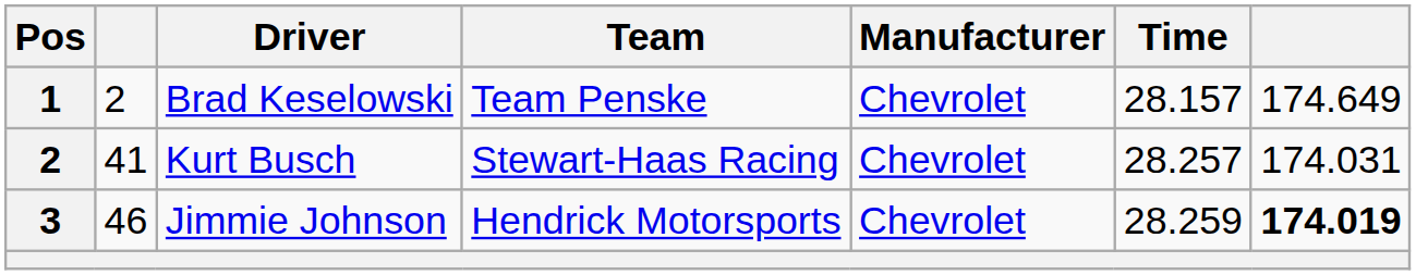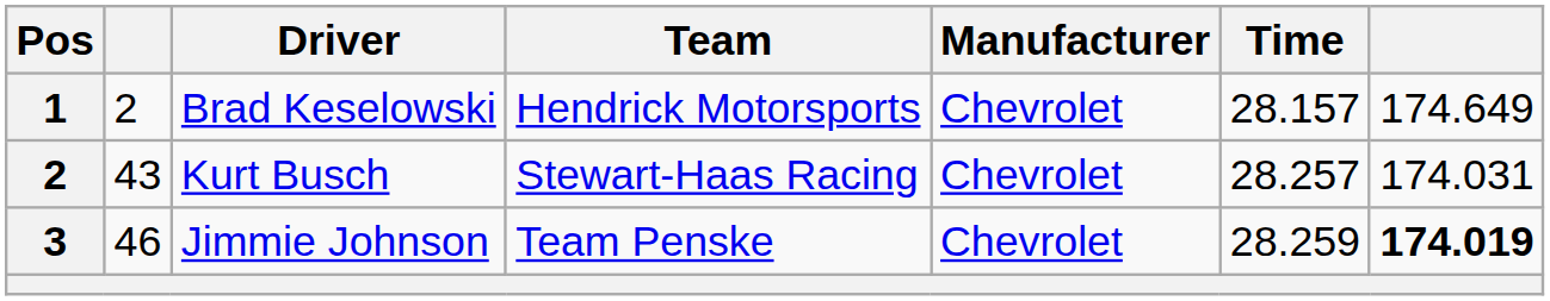 <table class="wikitable" style="font-size:95%">
 <tr>
 <th>Pos</th>
 <th></th>
 <th>Driver</th>
 <th>Team</th>
 <th>Manufacturer</th>
 <th>Time</th>
 <th></th>
 </tr>
 <tr>
 <th>1</th>
 <td>2</td>
 <td><a href='#'>Brad Keselowski</a></td>
-<td><a href='#'>Team Penske</a></td>
+<td><a href='#'>Hendrick Motorsports</a></td>
 <td><a href='#'>Chevrolet</a></td>
 <td>28.157</td>
 <td>174.649</td>
 </tr>
 <tr>
 <th>2</th>
-<td>41</td>
+<td>43</td>
 <td><a href='#'>Kurt Busch</a></td>
 <td><a href='#'>Stewart-Haas Racing</a></td>
 <td><a href='#'>Chevrolet</a></td>
 <td>28.257</td>
 <td>174.031</td>
 </tr>
 <tr>
 <th>3</th>
 <td>46</td>
 <td><a href='#'>Jimmie Johnson</a></td>
-<td><a href='#'>Hendrick Motorsports</a></td>
+<td><a href='#'>Team Penske</a></td>
 <td><a href='#'>Chevrolet</a></td>
 <td>28.259</td>
 <td><strong>174.019</strong></td>
 </tr>
 <tr>
 <th colspan="7"></th>
 </tr>
 </table>
